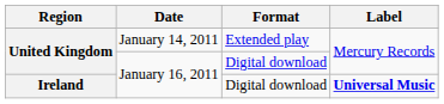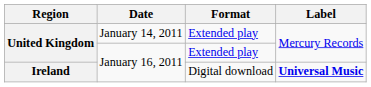 <table class="wikitable plainrowheaders">
 <tr>
 <th scope="col">Region</th>
 <th scope="col">Date</th>
 <th scope="col">Format</th>
 <th scope="col">Label</th>
 </tr>
 <tr>
 <th scope="row" rowspan="2">United Kingdom</th>
 <td>January 14, 2011</td>
 <td><a href='#'>Extended play</a></td>
 <td rowspan="2"><a href='#'>Mercury Records</a></td>
 </tr>
 <tr>
 <td rowspan="2">January 16, 2011</td>
-<td><a href='#'>Digital download</a></td>
+<td><a href='#'>Extended play</a></td>
 </tr>
 <tr>
 <th scope="row">Ireland</th>
 <td rowspan="2">Digital download</td>
 <td><strong><a href='#'>Universal Music</a></strong></td>
 </tr>
 </table>
